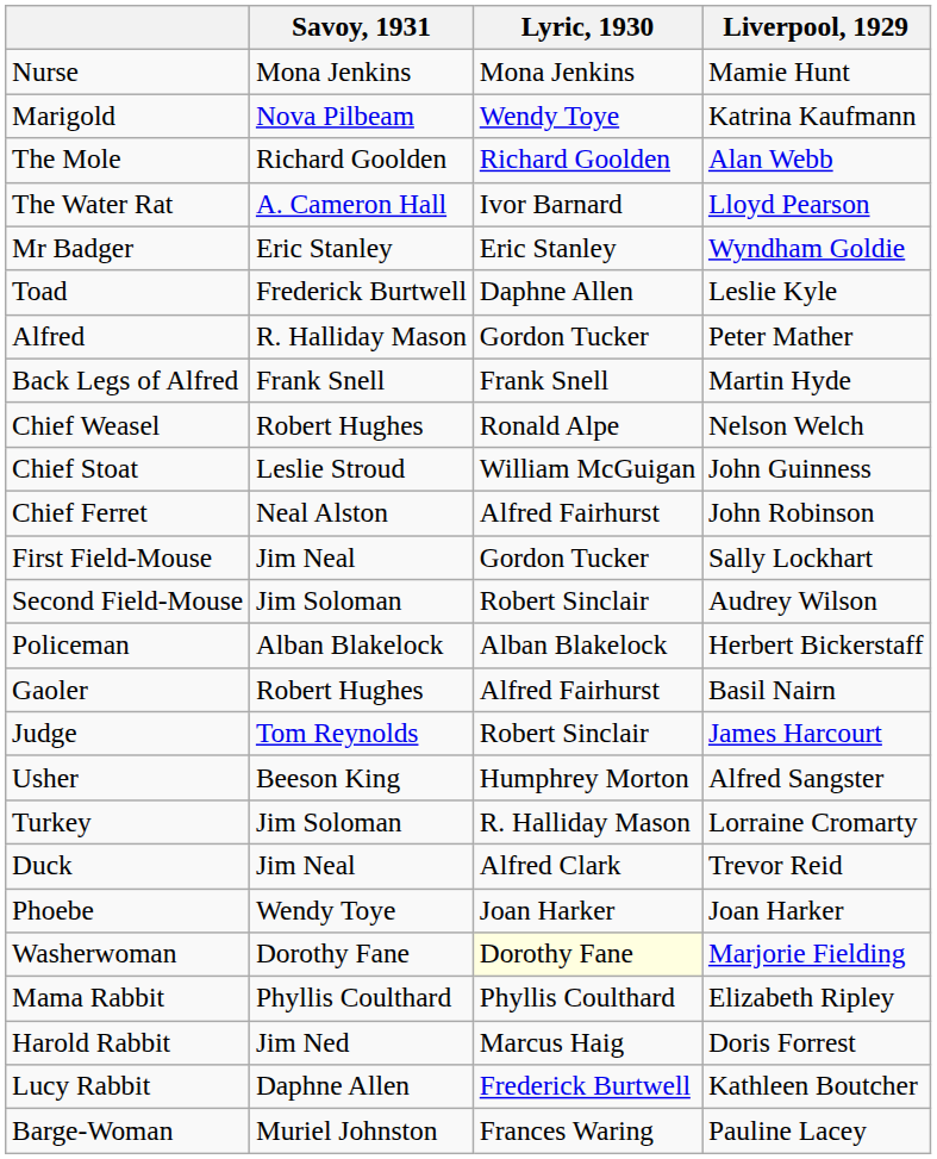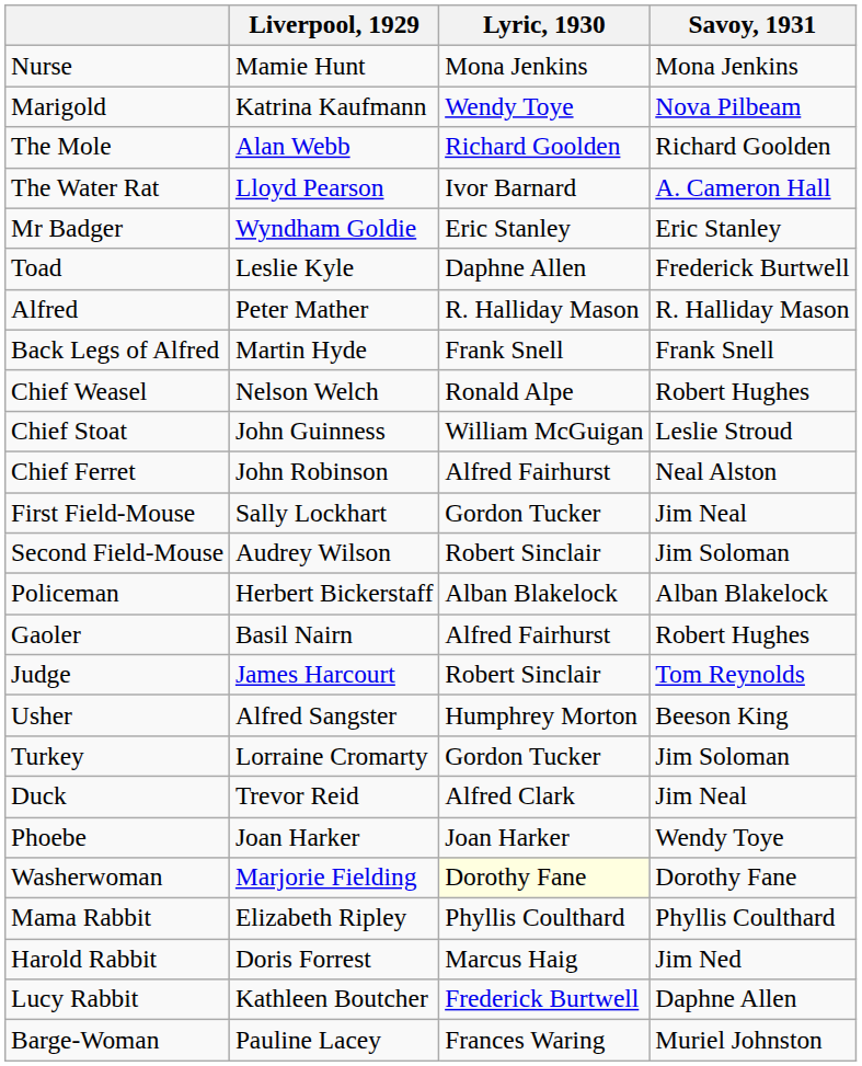 <table class="wikitable plainrowheaders" style="text-align: left; margin-right: 0;">
 <tr>
 <th scope="col"></th>
+<th scope="col">Liverpool, 1929</th>
+<th scope="col">Lyric, 1930</th>
 <th scope="col">Savoy, 1931</th>
-<th scope="col">Lyric, 1930</th>
-<th scope="col">Liverpool, 1929</th>
 </tr>
 <tr>
 <td>Nurse</td>
+<td>Mamie Hunt</td>
 <td>Mona Jenkins</td>
 <td>Mona Jenkins</td>
-<td>Mamie Hunt</td>
 </tr>
 <tr>
 <td>Marigold</td>
+<td>Katrina Kaufmann</td>
+<td><a href='#'>Wendy Toye</a></td>
 <td><a href='#'>Nova Pilbeam</a></td>
-<td><a href='#'>Wendy Toye</a></td>
-<td>Katrina Kaufmann</td>
 </tr>
 <tr>
 <td>The Mole</td>
+<td><a href='#'>Alan Webb</a></td>
+<td><a href='#'>Richard Goolden</a></td>
 <td>Richard Goolden</td>
-<td><a href='#'>Richard Goolden</a></td>
-<td><a href='#'>Alan Webb</a></td>
 </tr>
 <tr>
 <td>The Water Rat</td>
+<td><a href='#'>Lloyd Pearson</a></td>
+<td>Ivor Barnard</td>
 <td><a href='#'>A. Cameron Hall</a></td>
-<td>Ivor Barnard</td>
-<td><a href='#'>Lloyd Pearson</a></td>
 </tr>
 <tr>
 <td>Mr Badger</td>
+<td><a href='#'>Wyndham Goldie</a></td>
 <td>Eric Stanley</td>
 <td>Eric Stanley</td>
-<td><a href='#'>Wyndham Goldie</a></td>
 </tr>
 <tr>
 <td>Toad</td>
+<td>Leslie Kyle</td>
+<td>Daphne Allen</td>
 <td>Frederick Burtwell</td>
-<td>Daphne Allen</td>
-<td>Leslie Kyle</td>
 </tr>
 <tr>
 <td>Alfred</td>
+<td>Peter Mather</td>
 <td>R. Halliday Mason</td>
-<td>Gordon Tucker</td>
-<td>Peter Mather</td>
+<td>R. Halliday Mason</td>
 </tr>
 <tr>
 <td>Back Legs of Alfred</td>
+<td>Martin Hyde</td>
 <td>Frank Snell</td>
 <td>Frank Snell</td>
-<td>Martin Hyde</td>
 </tr>
 <tr>
 <td>Chief Weasel</td>
+<td>Nelson Welch</td>
+<td>Ronald Alpe</td>
 <td>Robert Hughes</td>
-<td>Ronald Alpe</td>
-<td>Nelson Welch</td>
 </tr>
 <tr>
 <td>Chief Stoat</td>
+<td>John Guinness</td>
+<td>William McGuigan</td>
 <td>Leslie Stroud</td>
-<td>William McGuigan</td>
-<td>John Guinness</td>
 </tr>
 <tr>
 <td>Chief Ferret</td>
+<td>John Robinson</td>
+<td>Alfred Fairhurst</td>
 <td>Neal Alston</td>
-<td>Alfred Fairhurst</td>
-<td>John Robinson</td>
 </tr>
 <tr>
 <td>First Field-Mouse</td>
+<td>Sally Lockhart</td>
+<td>Gordon Tucker</td>
 <td>Jim Neal</td>
-<td>Gordon Tucker</td>
-<td>Sally Lockhart</td>
 </tr>
 <tr>
 <td>Second Field-Mouse</td>
+<td>Audrey Wilson</td>
+<td>Robert Sinclair</td>
 <td>Jim Soloman</td>
-<td>Robert Sinclair</td>
-<td>Audrey Wilson</td>
 </tr>
 <tr>
 <td>Policeman</td>
+<td>Herbert Bickerstaff</td>
 <td>Alban Blakelock</td>
 <td>Alban Blakelock</td>
-<td>Herbert Bickerstaff</td>
 </tr>
 <tr>
 <td>Gaoler</td>
+<td>Basil Nairn</td>
+<td>Alfred Fairhurst</td>
 <td>Robert Hughes</td>
-<td>Alfred Fairhurst</td>
-<td>Basil Nairn</td>
 </tr>
 <tr>
 <td>Judge</td>
+<td><a href='#'>James Harcourt</a></td>
+<td>Robert Sinclair</td>
 <td><a href='#'>Tom Reynolds</a></td>
-<td>Robert Sinclair</td>
-<td><a href='#'>James Harcourt</a></td>
 </tr>
 <tr>
 <td>Usher</td>
+<td>Alfred Sangster</td>
+<td>Humphrey Morton</td>
 <td>Beeson King</td>
-<td>Humphrey Morton</td>
-<td>Alfred Sangster</td>
 </tr>
 <tr>
 <td>Turkey</td>
+<td>Lorraine Cromarty</td>
+<td>Gordon Tucker</td>
 <td>Jim Soloman</td>
-<td>R. Halliday Mason</td>
-<td>Lorraine Cromarty</td>
 </tr>
 <tr>
 <td>Duck</td>
+<td>Trevor Reid</td>
+<td>Alfred Clark</td>
 <td>Jim Neal</td>
-<td>Alfred Clark</td>
-<td>Trevor Reid</td>
 </tr>
 <tr>
 <td>Phoebe</td>
-<td>Wendy Toye</td>
 <td>Joan Harker</td>
 <td>Joan Harker</td>
+<td>Wendy Toye</td>
 </tr>
 <tr>
 <td>Washerwoman</td>
+<td><a href='#'>Marjorie Fielding</a></td>
+<td style="background: lightyellow;">Dorothy Fane</td>
 <td>Dorothy Fane</td>
-<td style="background: lightyellow;">Dorothy Fane</td>
-<td><a href='#'>Marjorie Fielding</a></td>
 </tr>
 <tr>
 <td>Mama Rabbit</td>
+<td>Elizabeth Ripley</td>
 <td>Phyllis Coulthard</td>
 <td>Phyllis Coulthard</td>
-<td>Elizabeth Ripley</td>
 </tr>
 <tr>
 <td>Harold Rabbit</td>
+<td>Doris Forrest</td>
+<td>Marcus Haig</td>
 <td>Jim Ned</td>
-<td>Marcus Haig</td>
-<td>Doris Forrest</td>
 </tr>
 <tr>
 <td>Lucy Rabbit</td>
+<td>Kathleen Boutcher</td>
+<td><a href='#'>Frederick Burtwell</a></td>
 <td>Daphne Allen</td>
-<td><a href='#'>Frederick Burtwell</a></td>
-<td>Kathleen Boutcher</td>
 </tr>
 <tr>
 <td>Barge-Woman</td>
+<td>Pauline Lacey</td>
+<td>Frances Waring</td>
 <td>Muriel Johnston</td>
-<td>Frances Waring</td>
-<td>Pauline Lacey</td>
 </tr>
 </table>
